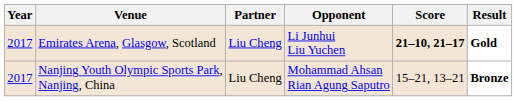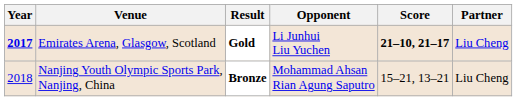 <table class="sortable wikitable" style="font-size: 90%;">
 <tr>
 <th>Year</th>
 <th>Venue</th>
-<th>Partner</th>
+<th>Result</th>
 <th>Opponent</th>
 <th>Score</th>
-<th>Result</th>
+<th>Partner</th>
 </tr>
 <tr style="background:#F3E6D7">
-<td align="center"><a href='#'>2017</a></td>
+<td align="center"><strong><a href='#'>2017</a></strong></td>
 <td align="left"><a href='#'>Emirates Arena</a>, <a href='#'>Glasgow</a>, Scotland</td>
-<td align="left"> <a href='#'>Liu Cheng</a></td>
+<td style="text-align:left; background:white"> <strong>Gold</strong></td>
 <td align="left"> <a href='#'>Li Junhui</a><br> <a href='#'>Liu Yuchen</a></td>
 <td align="left"><strong>21–10, 21–17</strong></td>
-<td style="text-align:left; background:white"> <strong>Gold</strong></td>
+<td align="left"> <a href='#'>Liu Cheng</a></td>
 </tr>
 <tr style="background:#F3E6D7">
-<td align="center"><a href='#'>2017</a></td>
+<td align="center"><a href='#'>2018</a></td>
 <td align="left"><a href='#'>Nanjing Youth Olympic Sports Park</a>,<br><a href='#'>Nanjing</a>, China</td>
-<td align="left"> Liu Cheng</td>
+<td style="text-align:left; background:white"> <strong>Bronze</strong></td>
 <td align="left"> <a href='#'>Mohammad Ahsan</a><br> <a href='#'>Rian Agung Saputro</a></td>
 <td align="left">15–21, 13–21</td>
-<td style="text-align:left; background:white"> <strong>Bronze</strong></td>
+<td align="left"> Liu Cheng</td>
 </tr>
 </table>
